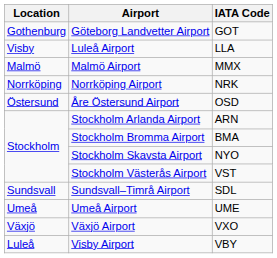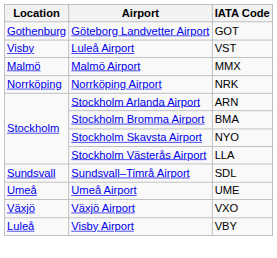 <table class="wikitable sortable">
 <tr>
 <th>Location</th>
 <th>Airport</th>
 <th>IATA Code</th>
 </tr>
 <tr>
 <td><a href='#'>Gothenburg</a></td>
 <td><a href='#'>Göteborg Landvetter Airport</a></td>
 <td>GOT</td>
 </tr>
 <tr>
 <td><a href='#'>Visby</a></td>
 <td><a href='#'>Luleå Airport</a></td>
-<td>LLA</td>
+<td>VST</td>
 </tr>
 <tr>
 <td><a href='#'>Malmö</a></td>
 <td><a href='#'>Malmö Airport</a></td>
 <td>MMX</td>
 </tr>
 <tr>
 <td><a href='#'>Norrköping</a></td>
 <td><a href='#'>Norrköping Airport</a></td>
 <td>NRK</td>
-</tr>
-<tr>
-<td><a href='#'>Östersund</a></td>
-<td><a href='#'>Åre Östersund Airport</a></td>
-<td>OSD</td>
 </tr>
 <tr>
 <td rowspan=4><a href='#'>Stockholm</a></td>
 <td><a href='#'>Stockholm Arlanda Airport</a></td>
 <td>ARN</td>
 </tr>
 <tr>
 <td><a href='#'>Stockholm Bromma Airport</a></td>
 <td>BMA</td>
 </tr>
 <tr>
 <td><a href='#'>Stockholm Skavsta Airport</a></td>
 <td>NYO</td>
 </tr>
 <tr>
 <td><a href='#'>Stockholm Västerås Airport</a></td>
-<td>VST</td>
+<td>LLA</td>
 </tr>
 <tr>
 <td><a href='#'>Sundsvall</a></td>
 <td><a href='#'>Sundsvall–Timrå Airport</a></td>
 <td>SDL</td>
 </tr>
 <tr>
 <td><a href='#'>Umeå</a></td>
 <td><a href='#'>Umeå Airport</a></td>
 <td>UME</td>
 </tr>
 <tr>
 <td><a href='#'>Växjö</a></td>
 <td><a href='#'>Växjö Airport</a></td>
 <td>VXO</td>
 </tr>
 <tr>
 <td><a href='#'>Luleå</a></td>
 <td><a href='#'>Visby Airport</a></td>
 <td>VBY</td>
 </tr>
 </table>
